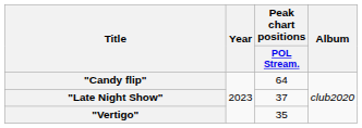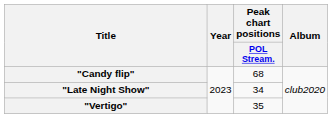 <table class="wikitable plainrowheaders" style="text-align:center;">
 <tr>
 <th scope="col" rowspan="2" style="width:20em;">Title</th>
 <th scope="col" rowspan="2" style="width:1em;">Year</th>
 <th scope="col" colspan="1">Peak chart positions</th>
 <th scope="col" rowspan="2">Album</th>
 </tr>
 <tr>
 <th style="width:3em;font-size:90%;"><a href='#'>POL<br>Stream.</a><br></th>
 </tr>
 <tr>
 <th scope="row">"Candy flip"<br></th>
 <td rowspan="3">2023</td>
-<td>64</td>
+<td>68</td>
 <td rowspan="3"><em>club2020</em></td>
 </tr>
 <tr>
 <th scope="row">"Late Night Show"<br></th>
-<td>37</td>
+<td>34</td>
 </tr>
 <tr>
 <th scope="row">"Vertigo"<br></th>
 <td>35</td>
 </tr>
 </table>
